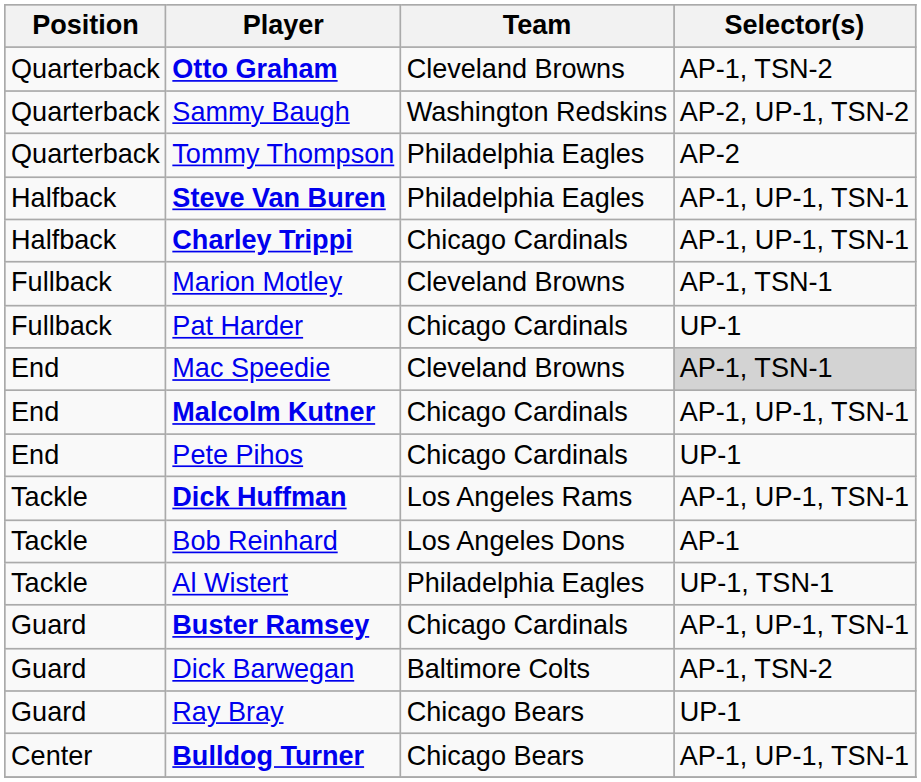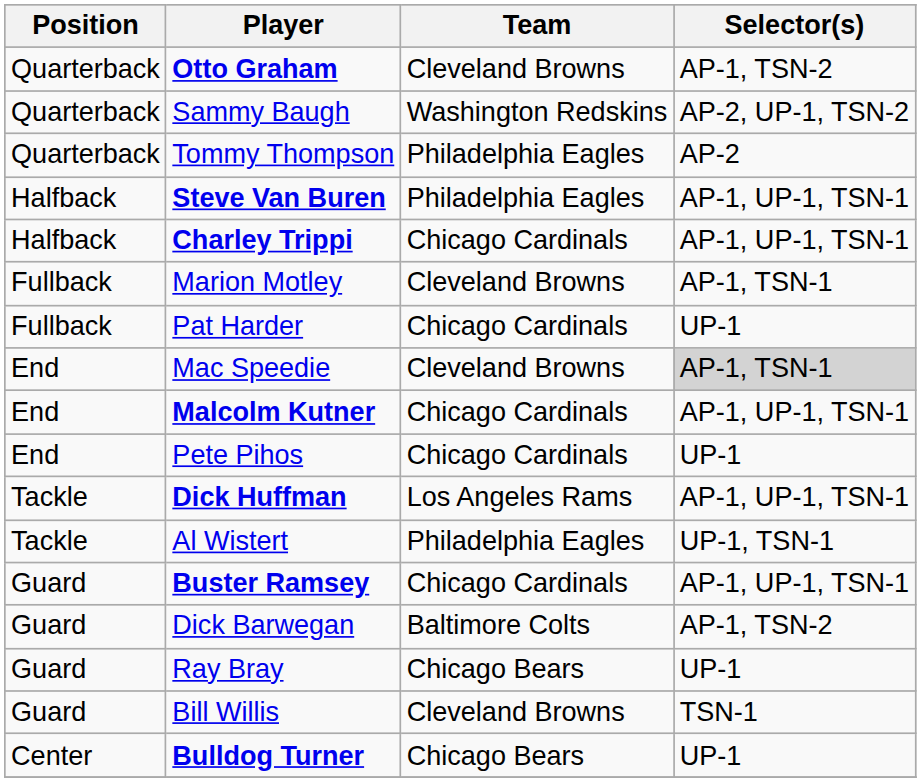 <table class="wikitable" style="text-align:left;">
 <tr>
 <th>Position</th>
 <th>Player</th>
 <th>Team</th>
 <th>Selector(s)</th>
 </tr>
 <tr>
 <td>Quarterback</td>
 <td><strong><a href='#'>Otto Graham</a></strong></td>
 <td>Cleveland Browns</td>
 <td>AP-1, TSN-2</td>
 </tr>
 <tr>
 <td>Quarterback</td>
 <td><a href='#'>Sammy Baugh</a></td>
 <td>Washington Redskins</td>
 <td>AP-2, UP-1, TSN-2</td>
 </tr>
 <tr>
 <td>Quarterback</td>
 <td><a href='#'>Tommy Thompson</a></td>
 <td>Philadelphia Eagles</td>
 <td>AP-2</td>
 </tr>
 <tr>
 <td>Halfback</td>
 <td><strong><a href='#'>Steve Van Buren</a></strong></td>
 <td>Philadelphia Eagles</td>
 <td>AP-1, UP-1, TSN-1</td>
 </tr>
 <tr>
 <td>Halfback</td>
 <td><strong><a href='#'>Charley Trippi</a></strong></td>
 <td>Chicago Cardinals</td>
 <td>AP-1, UP-1, TSN-1</td>
 </tr>
 <tr>
 <td>Fullback</td>
 <td><a href='#'>Marion Motley</a></td>
 <td>Cleveland Browns</td>
 <td>AP-1, TSN-1</td>
 </tr>
 <tr>
 <td>Fullback</td>
 <td><a href='#'>Pat Harder</a></td>
 <td>Chicago Cardinals</td>
 <td>UP-1</td>
 </tr>
 <tr>
 <td>End</td>
 <td><a href='#'>Mac Speedie</a></td>
 <td>Cleveland Browns</td>
 <td style="background: lightgrey;">AP-1, TSN-1</td>
 </tr>
 <tr>
 <td>End</td>
 <td><strong><a href='#'>Malcolm Kutner</a></strong></td>
 <td>Chicago Cardinals</td>
 <td>AP-1, UP-1, TSN-1</td>
 </tr>
 <tr>
 <td>End</td>
 <td><a href='#'>Pete Pihos</a></td>
 <td>Chicago Cardinals</td>
 <td>UP-1</td>
 </tr>
 <tr>
 <td>Tackle</td>
 <td><strong><a href='#'>Dick Huffman</a></strong></td>
 <td>Los Angeles Rams</td>
 <td>AP-1, UP-1, TSN-1</td>
 </tr>
 <tr>
 <td>Tackle</td>
-<td><a href='#'>Bob Reinhard</a></td>
-<td>Los Angeles Dons</td>
-<td>AP-1</td>
-</tr>
-<tr>
-<td>Tackle</td>
 <td><a href='#'>Al Wistert</a></td>
 <td>Philadelphia Eagles</td>
 <td>UP-1, TSN-1</td>
 </tr>
 <tr>
 <td>Guard</td>
 <td><strong><a href='#'>Buster Ramsey</a></strong></td>
 <td>Chicago Cardinals</td>
 <td>AP-1, UP-1, TSN-1</td>
 </tr>
 <tr>
 <td>Guard</td>
 <td><a href='#'>Dick Barwegan</a></td>
 <td>Baltimore Colts</td>
 <td>AP-1, TSN-2</td>
 </tr>
 <tr>
 <td>Guard</td>
 <td><a href='#'>Ray Bray</a></td>
 <td>Chicago Bears</td>
 <td>UP-1</td>
 </tr>
 <tr>
+<td>Guard</td>
+<td><a href='#'>Bill Willis</a></td>
+<td>Cleveland Browns</td>
+<td>TSN-1</td>
+</tr>
+<tr>
 <td>Center</td>
 <td><strong><a href='#'>Bulldog Turner</a></strong></td>
 <td>Chicago Bears</td>
-<td>AP-1, UP-1, TSN-1</td>
+<td>UP-1</td>
 </tr>
 <tr>
 </tr>
 </table>
